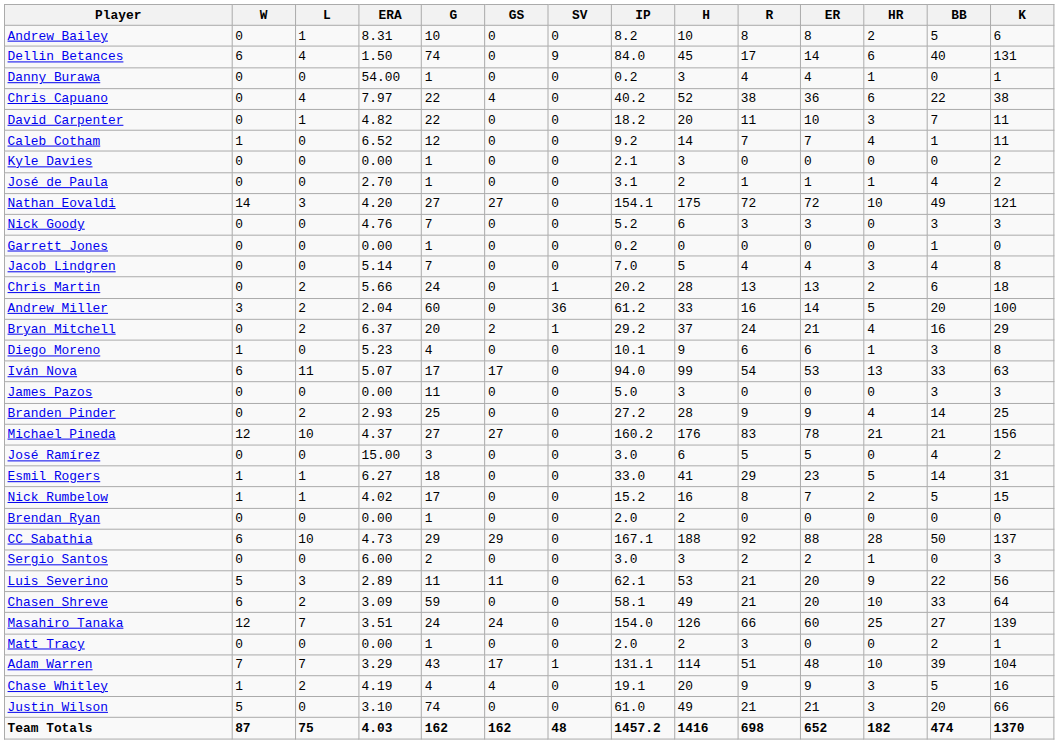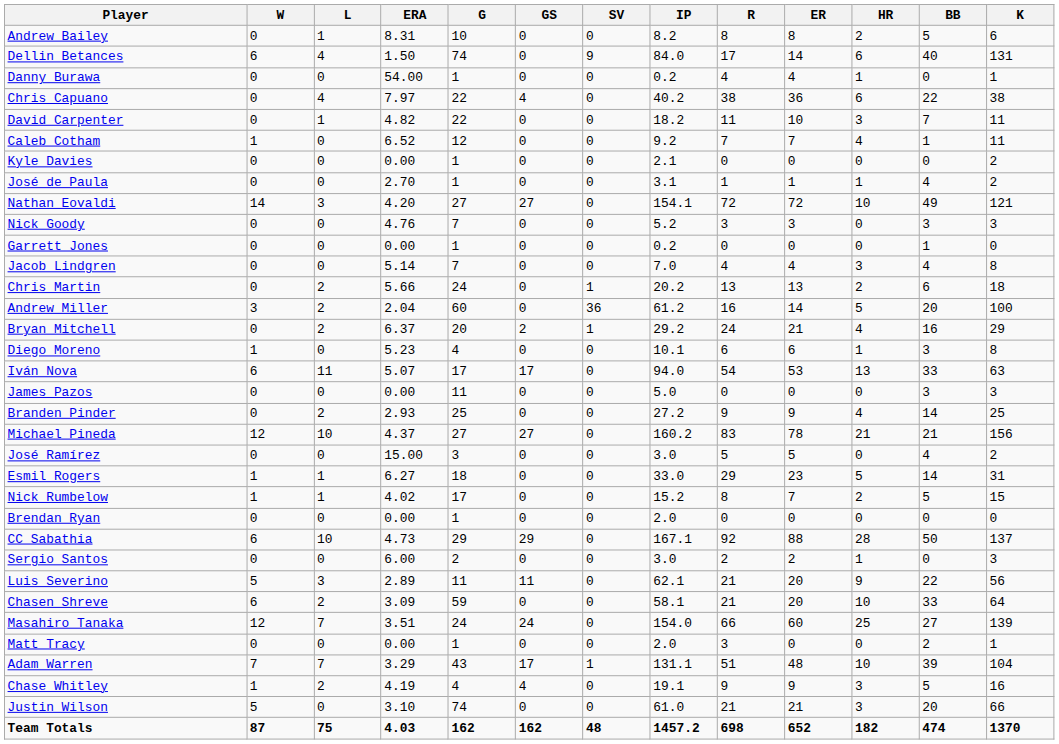 <table class="wikitable sortable">
 <tr>
 <th bgcolor="#DDDDFF" width="18%">Player</th>
 <th bgcolor="#DDDDFF" width="5%">W</th>
 <th bgcolor="#DDDDFF" width="5%">L</th>
 <th bgcolor="#DDDDFF" width="5%">ERA</th>
 <th bgcolor="#DDDDFF" width="5%">G</th>
 <th bgcolor="#DDDDFF" width="5%">GS</th>
 <th bgcolor="#DDDDFF" width="5%">SV</th>
 <th bgcolor="#DDDDFF" width="5%">IP</th>
-<th bgcolor="#DDDDFF" width="5%">H</th>
 <th bgcolor="#DDDDFF" width="5%">R</th>
 <th bgcolor="#DDDDFF" width="5%">ER</th>
 <th bgcolor="#DDDDFF" width="5%">HR</th>
 <th bgcolor="#DDDDFF" width="5%">BB</th>
 <th bgcolor="#DDDDFF" width="5%">K</th>
 </tr>
 <tr>
 <td><a href='#'>Andrew Bailey</a></td>
 <td>0</td>
 <td>1</td>
 <td>8.31</td>
 <td>10</td>
 <td>0</td>
 <td>0</td>
 <td>8.2</td>
-<td>10</td>
 <td>8</td>
 <td>8</td>
 <td>2</td>
 <td>5</td>
 <td>6</td>
 </tr>
 <tr>
 <td><a href='#'>Dellin Betances</a></td>
 <td>6</td>
 <td>4</td>
 <td>1.50</td>
 <td>74</td>
 <td>0</td>
 <td>9</td>
 <td>84.0</td>
-<td>45</td>
 <td>17</td>
 <td>14</td>
 <td>6</td>
 <td>40</td>
 <td>131</td>
 </tr>
 <tr>
 <td><a href='#'>Danny Burawa</a></td>
 <td>0</td>
 <td>0</td>
 <td>54.00</td>
 <td>1</td>
 <td>0</td>
 <td>0</td>
 <td>0.2</td>
-<td>3</td>
 <td>4</td>
 <td>4</td>
 <td>1</td>
 <td>0</td>
 <td>1</td>
 </tr>
 <tr>
 <td><a href='#'>Chris Capuano</a></td>
 <td>0</td>
 <td>4</td>
 <td>7.97</td>
 <td>22</td>
 <td>4</td>
 <td>0</td>
 <td>40.2</td>
-<td>52</td>
 <td>38</td>
 <td>36</td>
 <td>6</td>
 <td>22</td>
 <td>38</td>
 </tr>
 <tr>
 <td><a href='#'>David Carpenter</a></td>
 <td>0</td>
 <td>1</td>
 <td>4.82</td>
 <td>22</td>
 <td>0</td>
 <td>0</td>
 <td>18.2</td>
-<td>20</td>
 <td>11</td>
 <td>10</td>
 <td>3</td>
 <td>7</td>
 <td>11</td>
 </tr>
 <tr>
 <td><a href='#'>Caleb Cotham</a></td>
 <td>1</td>
 <td>0</td>
 <td>6.52</td>
 <td>12</td>
 <td>0</td>
 <td>0</td>
 <td>9.2</td>
-<td>14</td>
 <td>7</td>
 <td>7</td>
 <td>4</td>
 <td>1</td>
 <td>11</td>
 </tr>
 <tr>
 <td><a href='#'>Kyle Davies</a></td>
 <td>0</td>
 <td>0</td>
 <td>0.00</td>
 <td>1</td>
 <td>0</td>
 <td>0</td>
 <td>2.1</td>
-<td>3</td>
 <td>0</td>
 <td>0</td>
 <td>0</td>
 <td>0</td>
 <td>2</td>
 </tr>
 <tr>
 <td><a href='#'>José de Paula</a></td>
 <td>0</td>
 <td>0</td>
 <td>2.70</td>
 <td>1</td>
 <td>0</td>
 <td>0</td>
 <td>3.1</td>
-<td>2</td>
 <td>1</td>
 <td>1</td>
 <td>1</td>
 <td>4</td>
 <td>2</td>
 </tr>
 <tr>
 <td><a href='#'>Nathan Eovaldi</a></td>
 <td>14</td>
 <td>3</td>
 <td>4.20</td>
 <td>27</td>
 <td>27</td>
 <td>0</td>
 <td>154.1</td>
-<td>175</td>
 <td>72</td>
 <td>72</td>
 <td>10</td>
 <td>49</td>
 <td>121</td>
 </tr>
 <tr>
 <td><a href='#'>Nick Goody</a></td>
 <td>0</td>
 <td>0</td>
 <td>4.76</td>
 <td>7</td>
 <td>0</td>
 <td>0</td>
 <td>5.2</td>
-<td>6</td>
 <td>3</td>
 <td>3</td>
 <td>0</td>
 <td>3</td>
 <td>3</td>
 </tr>
 <tr>
 <td><a href='#'>Garrett Jones</a></td>
 <td>0</td>
 <td>0</td>
 <td>0.00</td>
 <td>1</td>
 <td>0</td>
 <td>0</td>
 <td>0.2</td>
 <td>0</td>
 <td>0</td>
 <td>0</td>
-<td>0</td>
 <td>1</td>
 <td>0</td>
 </tr>
 <tr>
 <td><a href='#'>Jacob Lindgren</a></td>
 <td>0</td>
 <td>0</td>
 <td>5.14</td>
 <td>7</td>
 <td>0</td>
 <td>0</td>
 <td>7.0</td>
-<td>5</td>
 <td>4</td>
 <td>4</td>
 <td>3</td>
 <td>4</td>
 <td>8</td>
 </tr>
 <tr>
 <td><a href='#'>Chris Martin</a></td>
 <td>0</td>
 <td>2</td>
 <td>5.66</td>
 <td>24</td>
 <td>0</td>
 <td>1</td>
 <td>20.2</td>
-<td>28</td>
 <td>13</td>
 <td>13</td>
 <td>2</td>
 <td>6</td>
 <td>18</td>
 </tr>
 <tr>
 <td><a href='#'>Andrew Miller</a></td>
 <td>3</td>
 <td>2</td>
 <td>2.04</td>
 <td>60</td>
 <td>0</td>
 <td>36</td>
 <td>61.2</td>
-<td>33</td>
 <td>16</td>
 <td>14</td>
 <td>5</td>
 <td>20</td>
 <td>100</td>
 </tr>
 <tr>
 <td><a href='#'>Bryan Mitchell</a></td>
 <td>0</td>
 <td>2</td>
 <td>6.37</td>
 <td>20</td>
 <td>2</td>
 <td>1</td>
 <td>29.2</td>
-<td>37</td>
 <td>24</td>
 <td>21</td>
 <td>4</td>
 <td>16</td>
 <td>29</td>
 </tr>
 <tr>
 <td><a href='#'>Diego Moreno</a></td>
 <td>1</td>
 <td>0</td>
 <td>5.23</td>
 <td>4</td>
 <td>0</td>
 <td>0</td>
 <td>10.1</td>
-<td>9</td>
 <td>6</td>
 <td>6</td>
 <td>1</td>
 <td>3</td>
 <td>8</td>
 </tr>
 <tr>
 <td><a href='#'>Iván Nova</a></td>
 <td>6</td>
 <td>11</td>
 <td>5.07</td>
 <td>17</td>
 <td>17</td>
 <td>0</td>
 <td>94.0</td>
-<td>99</td>
 <td>54</td>
 <td>53</td>
 <td>13</td>
 <td>33</td>
 <td>63</td>
 </tr>
 <tr>
 <td><a href='#'>James Pazos</a></td>
 <td>0</td>
 <td>0</td>
 <td>0.00</td>
 <td>11</td>
 <td>0</td>
 <td>0</td>
 <td>5.0</td>
-<td>3</td>
 <td>0</td>
 <td>0</td>
 <td>0</td>
 <td>3</td>
 <td>3</td>
 </tr>
 <tr>
 <td><a href='#'>Branden Pinder</a></td>
 <td>0</td>
 <td>2</td>
 <td>2.93</td>
 <td>25</td>
 <td>0</td>
 <td>0</td>
 <td>27.2</td>
-<td>28</td>
 <td>9</td>
 <td>9</td>
 <td>4</td>
 <td>14</td>
 <td>25</td>
 </tr>
 <tr>
 <td><a href='#'>Michael Pineda</a></td>
 <td>12</td>
 <td>10</td>
 <td>4.37</td>
 <td>27</td>
 <td>27</td>
 <td>0</td>
 <td>160.2</td>
-<td>176</td>
 <td>83</td>
 <td>78</td>
 <td>21</td>
 <td>21</td>
 <td>156</td>
 </tr>
 <tr>
 <td><a href='#'>José Ramírez</a></td>
 <td>0</td>
 <td>0</td>
 <td>15.00</td>
 <td>3</td>
 <td>0</td>
 <td>0</td>
 <td>3.0</td>
-<td>6</td>
 <td>5</td>
 <td>5</td>
 <td>0</td>
 <td>4</td>
 <td>2</td>
 </tr>
 <tr>
 <td><a href='#'>Esmil Rogers</a></td>
 <td>1</td>
 <td>1</td>
 <td>6.27</td>
 <td>18</td>
 <td>0</td>
 <td>0</td>
 <td>33.0</td>
-<td>41</td>
 <td>29</td>
 <td>23</td>
 <td>5</td>
 <td>14</td>
 <td>31</td>
 </tr>
 <tr>
 <td><a href='#'>Nick Rumbelow</a></td>
 <td>1</td>
 <td>1</td>
 <td>4.02</td>
 <td>17</td>
 <td>0</td>
 <td>0</td>
 <td>15.2</td>
-<td>16</td>
 <td>8</td>
 <td>7</td>
 <td>2</td>
 <td>5</td>
 <td>15</td>
 </tr>
 <tr>
 <td><a href='#'>Brendan Ryan</a></td>
 <td>0</td>
 <td>0</td>
 <td>0.00</td>
 <td>1</td>
 <td>0</td>
 <td>0</td>
 <td>2.0</td>
-<td>2</td>
 <td>0</td>
 <td>0</td>
 <td>0</td>
 <td>0</td>
 <td>0</td>
 </tr>
 <tr>
 <td><a href='#'>CC Sabathia</a></td>
 <td>6</td>
 <td>10</td>
 <td>4.73</td>
 <td>29</td>
 <td>29</td>
 <td>0</td>
 <td>167.1</td>
-<td>188</td>
 <td>92</td>
 <td>88</td>
 <td>28</td>
 <td>50</td>
 <td>137</td>
 </tr>
 <tr>
 <td><a href='#'>Sergio Santos</a></td>
 <td>0</td>
 <td>0</td>
 <td>6.00</td>
 <td>2</td>
 <td>0</td>
 <td>0</td>
 <td>3.0</td>
-<td>3</td>
 <td>2</td>
 <td>2</td>
 <td>1</td>
 <td>0</td>
 <td>3</td>
 </tr>
 <tr>
 <td><a href='#'>Luis Severino</a></td>
 <td>5</td>
 <td>3</td>
 <td>2.89</td>
 <td>11</td>
 <td>11</td>
 <td>0</td>
 <td>62.1</td>
-<td>53</td>
 <td>21</td>
 <td>20</td>
 <td>9</td>
 <td>22</td>
 <td>56</td>
 </tr>
 <tr>
 <td><a href='#'>Chasen Shreve</a></td>
 <td>6</td>
 <td>2</td>
 <td>3.09</td>
 <td>59</td>
 <td>0</td>
 <td>0</td>
 <td>58.1</td>
-<td>49</td>
 <td>21</td>
 <td>20</td>
 <td>10</td>
 <td>33</td>
 <td>64</td>
 </tr>
 <tr>
 <td><a href='#'>Masahiro Tanaka</a></td>
 <td>12</td>
 <td>7</td>
 <td>3.51</td>
 <td>24</td>
 <td>24</td>
 <td>0</td>
 <td>154.0</td>
-<td>126</td>
 <td>66</td>
 <td>60</td>
 <td>25</td>
 <td>27</td>
 <td>139</td>
 </tr>
 <tr>
 <td><a href='#'>Matt Tracy</a></td>
 <td>0</td>
 <td>0</td>
 <td>0.00</td>
 <td>1</td>
 <td>0</td>
 <td>0</td>
 <td>2.0</td>
-<td>2</td>
 <td>3</td>
 <td>0</td>
 <td>0</td>
 <td>2</td>
 <td>1</td>
 </tr>
 <tr>
 <td><a href='#'>Adam Warren</a></td>
 <td>7</td>
 <td>7</td>
 <td>3.29</td>
 <td>43</td>
 <td>17</td>
 <td>1</td>
 <td>131.1</td>
-<td>114</td>
 <td>51</td>
 <td>48</td>
 <td>10</td>
 <td>39</td>
 <td>104</td>
 </tr>
 <tr>
 <td><a href='#'>Chase Whitley</a></td>
 <td>1</td>
 <td>2</td>
 <td>4.19</td>
 <td>4</td>
 <td>4</td>
 <td>0</td>
 <td>19.1</td>
-<td>20</td>
 <td>9</td>
 <td>9</td>
 <td>3</td>
 <td>5</td>
 <td>16</td>
 </tr>
 <tr>
 <td><a href='#'>Justin Wilson</a></td>
 <td>5</td>
 <td>0</td>
 <td>3.10</td>
 <td>74</td>
 <td>0</td>
 <td>0</td>
 <td>61.0</td>
-<td>49</td>
 <td>21</td>
 <td>21</td>
 <td>3</td>
 <td>20</td>
 <td>66</td>
 </tr>
 <tr>
 <td><strong>Team Totals</strong></td>
 <td><strong>87</strong></td>
 <td><strong>75</strong></td>
 <td><strong>4.03</strong></td>
 <td><strong>162</strong></td>
 <td><strong>162</strong></td>
 <td><strong>48</strong></td>
 <td><strong>1457.2</strong></td>
-<td><strong>1416</strong></td>
 <td><strong>698</strong></td>
 <td><strong>652</strong></td>
 <td><strong>182</strong></td>
 <td><strong>474</strong></td>
 <td><strong>1370</strong></td>
 </tr>
 </table>
